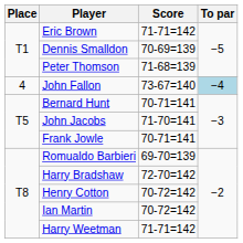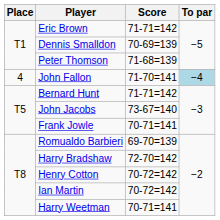 <table class="wikitable">
 <tr>
 <th>Place</th>
 <th>Player</th>
 <th>Score</th>
 <th>To par</th>
 </tr>
 <tr>
 <td rowspan="3" align=center>T1</td>
 <td> <a href='#'>Eric Brown</a></td>
 <td align=center>71-71=142</td>
 <td rowspan="3" align=center>−5</td>
 </tr>
 <tr>
 <td> <a href='#'>Dennis Smalldon</a></td>
 <td align=center>70-69=139</td>
 </tr>
 <tr>
 <td> <a href='#'>Peter Thomson</a></td>
 <td align=center>71-68=139</td>
 </tr>
 <tr>
 <td align=center>4</td>
 <td> <a href='#'>John Fallon</a></td>
-<td align=center>73-67=140</td>
+<td align=center>71-70=141</td>
 <td align=center style="background: lightblue;">−4</td>
 </tr>
 <tr>
 <td rowspan="3" align=center>T5</td>
 <td> <a href='#'>Bernard Hunt</a></td>
-<td align=center>70-71=141</td>
+<td align=center>71-71=142</td>
 <td rowspan="3" align=center>−3</td>
 </tr>
 <tr>
 <td> <a href='#'>John Jacobs</a></td>
-<td align=center>71-70=141</td>
+<td align=center>73-67=140</td>
 </tr>
 <tr>
 <td> <a href='#'>Frank Jowle</a></td>
 <td align=center>70-71=141</td>
 </tr>
 <tr>
 <td rowspan="5" align=center>T8</td>
 <td> <a href='#'>Romualdo Barbieri</a></td>
 <td align=center>69-70=139</td>
 <td rowspan="5" align=center>−2</td>
 </tr>
 <tr>
 <td> <a href='#'>Harry Bradshaw</a></td>
 <td align=center>72-70=142</td>
 </tr>
 <tr>
 <td> <a href='#'>Henry Cotton</a></td>
 <td align=center>70-72=142</td>
 </tr>
 <tr>
 <td> <a href='#'>Ian Martin</a></td>
 <td align=center>70-72=142</td>
 </tr>
 <tr>
 <td> <a href='#'>Harry Weetman</a></td>
-<td align=center>71-71=142</td>
+<td align=center>70-71=141</td>
 </tr>
 </table>
